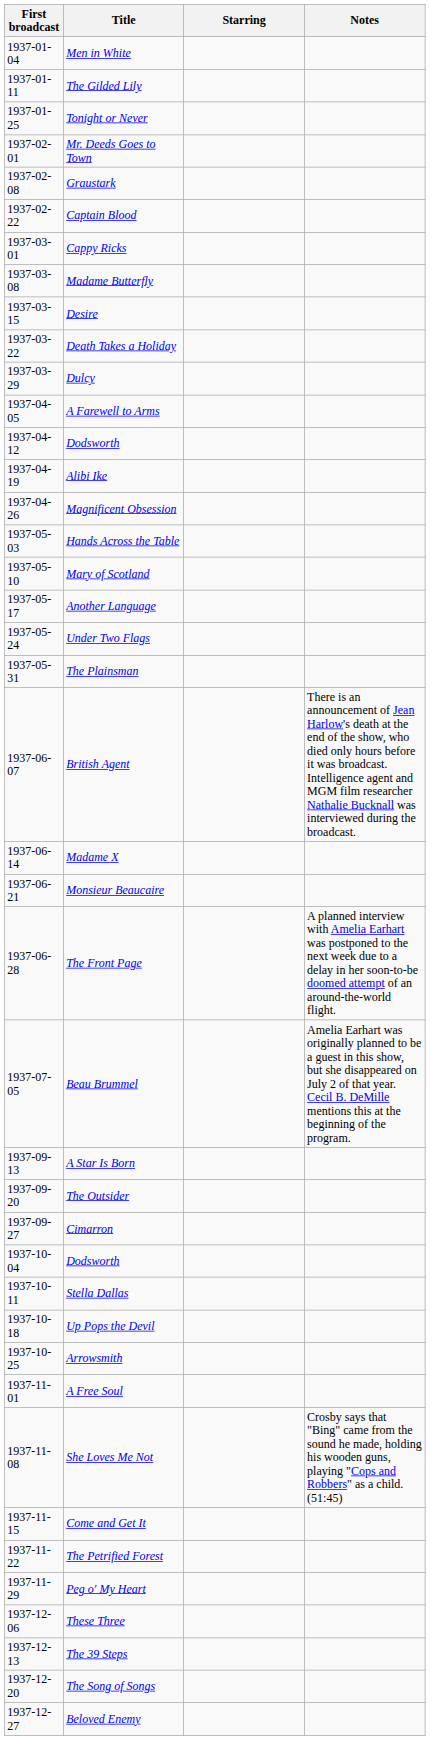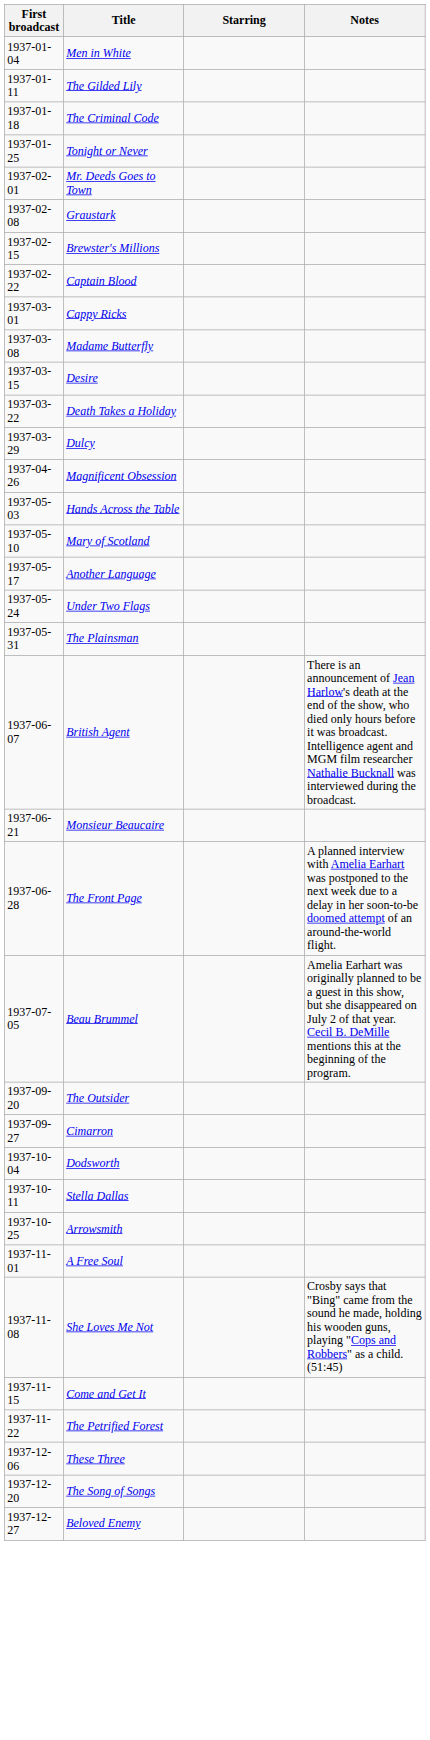 <table class="wikitable sortable plainrowheaders" width=90%>
 <tr>
 <th width=5% scope="col">First broadcast</th>
 <th width=25% scope="col">Title</th>
 <th width=25% scope="col">Starring</th>
 <th width=25% scope="col">Notes</th>
 </tr>
 <tr>
 <td rowspan=>1937-01-04</td>
 <td scope="row"><em><a href='#'>Men in White</a></em></td>
 <td></td>
 <td></td>
 </tr>
 <tr>
 <td rowspan=>1937-01-11</td>
 <td scope="row"><em><a href='#'>The Gilded Lily</a></em></td>
 <td></td>
 <td></td>
 </tr>
 <tr>
+<td rowspan=>1937-01-18</td>
+<td scope="row"><em><a href='#'>The Criminal Code</a></em></td>
+<td></td>
+<td></td>
+</tr>
+<tr>
 <td rowspan=>1937-01-25</td>
 <td scope="row"><em><a href='#'>Tonight or Never</a></em></td>
 <td></td>
 <td></td>
 </tr>
 <tr>
 <td rowspan=>1937-02-01</td>
 <td scope="row"><em><a href='#'>Mr. Deeds Goes to Town</a></em></td>
 <td></td>
 <td></td>
 </tr>
 <tr>
 <td rowspan=>1937-02-08</td>
 <td scope="row"><em><a href='#'>Graustark</a></em></td>
+<td></td>
+<td></td>
+</tr>
+<tr>
+<td rowspan=>1937-02-15</td>
+<td scope="row"><em><a href='#'>Brewster's Millions</a></em></td>
 <td></td>
 <td></td>
 </tr>
 <tr>
 <td rowspan=>1937-02-22</td>
 <td scope="row"><em><a href='#'>Captain Blood</a></em></td>
 <td></td>
 <td></td>
 </tr>
 <tr>
 <td rowspan=>1937-03-01</td>
 <td scope="row"><em><a href='#'>Cappy Ricks</a></em></td>
 <td></td>
 <td></td>
 </tr>
 <tr>
 <td rowspan=>1937-03-08</td>
 <td scope="row"><em><a href='#'>Madame Butterfly</a></em></td>
 <td></td>
 <td></td>
 </tr>
 <tr>
 <td rowspan=>1937-03-15</td>
 <td scope="row"><em><a href='#'>Desire</a></em></td>
 <td></td>
 <td></td>
 </tr>
 <tr>
 <td rowspan=>1937-03-22</td>
 <td scope="row"><em><a href='#'>Death Takes a Holiday</a></em></td>
 <td></td>
 <td></td>
 </tr>
 <tr>
 <td rowspan=>1937-03-29</td>
 <td scope="row"><em><a href='#'>Dulcy</a></em></td>
-<td></td>
-<td></td>
-</tr>
-<tr>
-<td rowspan=>1937-04-05</td>
-<td scope="row"><em><a href='#'>A Farewell to Arms</a></em></td>
-<td></td>
-<td></td>
-</tr>
-<tr>
-<td rowspan=>1937-04-12</td>
-<td scope="row"><em><a href='#'>Dodsworth</a></em></td>
-<td></td>
-<td></td>
-</tr>
-<tr>
-<td rowspan=>1937-04-19</td>
-<td scope="row"><em><a href='#'>Alibi Ike</a></em></td>
 <td></td>
 <td></td>
 </tr>
 <tr>
 <td rowspan=>1937-04-26</td>
 <td scope="row"><em><a href='#'>Magnificent Obsession</a></em></td>
 <td></td>
 <td></td>
 </tr>
 <tr>
 <td rowspan=>1937-05-03</td>
 <td scope="row"><em><a href='#'>Hands Across the Table</a></em></td>
 <td></td>
 <td></td>
 </tr>
 <tr>
 <td rowspan=>1937-05-10</td>
 <td scope="row"><em><a href='#'>Mary of Scotland</a></em></td>
 <td></td>
 <td></td>
 </tr>
 <tr>
 <td rowspan=>1937-05-17</td>
 <td scope="row"><em><a href='#'>Another Language</a></em></td>
 <td></td>
 <td></td>
 </tr>
 <tr>
 <td rowspan=>1937-05-24</td>
 <td scope="row"><em><a href='#'>Under Two Flags</a></em></td>
 <td></td>
 <td></td>
 </tr>
 <tr>
 <td rowspan=>1937-05-31</td>
 <td scope="row"><em><a href='#'>The Plainsman</a></em></td>
 <td></td>
 <td></td>
 </tr>
 <tr>
 <td rowspan=>1937-06-07</td>
 <td scope="row"><em><a href='#'>British Agent</a></em></td>
 <td></td>
 <td>There is an announcement of <a href='#'>Jean Harlow</a>'s death at the end of the show, who died only hours before it was broadcast.<br>Intelligence agent and MGM film researcher <a href='#'>Nathalie Bucknall</a> was interviewed during the broadcast.</td>
 </tr>
 <tr>
-<td rowspan=>1937-06-14</td>
-<td scope="row"><em><a href='#'>Madame X</a></em></td>
-<td></td>
-<td></td>
-</tr>
-<tr>
 <td rowspan=>1937-06-21</td>
 <td scope="row"><em><a href='#'>Monsieur Beaucaire</a></em></td>
 <td></td>
 <td></td>
 </tr>
 <tr>
 <td rowspan=>1937-06-28</td>
 <td scope="row"><em><a href='#'>The Front Page</a></em></td>
 <td></td>
 <td>A planned interview with <a href='#'>Amelia Earhart</a> was postponed to the next week due to a delay in her soon-to-be <a href='#'>doomed attempt</a> of an around-the-world flight.</td>
 </tr>
 <tr>
 <td rowspan=>1937-07-05</td>
 <td scope="row"><em><a href='#'>Beau Brummel</a></em></td>
 <td></td>
 <td>Amelia Earhart was originally planned to be a guest in this show, but she disappeared on July 2 of that year. <a href='#'>Cecil B. DeMille</a> mentions this at the beginning of the program.</td>
-</tr>
-<tr>
-<td rowspan=>1937-09-13</td>
-<td scope="row"><em><a href='#'>A Star Is Born</a></em></td>
-<td></td>
-<td></td>
 </tr>
 <tr>
 <td rowspan=>1937-09-20</td>
 <td scope="row"><em><a href='#'>The Outsider</a></em></td>
 <td></td>
 <td></td>
 </tr>
 <tr>
 <td rowspan=>1937-09-27</td>
 <td scope="row"><em><a href='#'>Cimarron</a></em></td>
 <td></td>
 <td></td>
 </tr>
 <tr>
 <td rowspan=>1937-10-04</td>
 <td scope="row"><em><a href='#'>Dodsworth</a></em></td>
 <td></td>
 <td></td>
 </tr>
 <tr>
 <td rowspan=>1937-10-11</td>
 <td scope="row"><em><a href='#'>Stella Dallas</a></em></td>
-<td></td>
-<td></td>
-</tr>
-<tr>
-<td rowspan=>1937-10-18</td>
-<td scope="row"><em><a href='#'>Up Pops the Devil</a></em></td>
 <td></td>
 <td></td>
 </tr>
 <tr>
 <td rowspan=>1937-10-25</td>
 <td scope="row"><em><a href='#'>Arrowsmith</a></em></td>
 <td></td>
 <td></td>
 </tr>
 <tr>
 <td rowspan=>1937-11-01</td>
 <td scope="row"><em><a href='#'>A Free Soul</a></em></td>
 <td></td>
 <td></td>
 </tr>
 <tr>
 <td rowspan=>1937-11-08</td>
 <td scope="row"><em><a href='#'>She Loves Me Not</a></em></td>
 <td></td>
 <td>Crosby says that "Bing" came from the sound he made, holding his wooden guns, playing "<a href='#'>Cops and Robbers</a>" as a child. (51:45)</td>
 </tr>
 <tr>
 <td rowspan=>1937-11-15</td>
 <td scope="row"><em><a href='#'>Come and Get It</a></em></td>
 <td></td>
 <td></td>
 </tr>
 <tr>
 <td rowspan=>1937-11-22</td>
 <td scope="row"><em><a href='#'>The Petrified Forest</a></em></td>
 <td></td>
 <td></td>
 </tr>
 <tr>
-<td rowspan=>1937-11-29</td>
-<td scope="row"><em><a href='#'>Peg o' My Heart</a></em></td>
-<td></td>
-<td></td>
-</tr>
-<tr>
 <td rowspan=>1937-12-06</td>
 <td scope="row"><em><a href='#'>These Three</a></em></td>
-<td></td>
-<td></td>
-</tr>
-<tr>
-<td rowspan=>1937-12-13</td>
-<td scope="row"><em><a href='#'>The 39 Steps</a></em></td>
 <td></td>
 <td></td>
 </tr>
 <tr>
 <td rowspan=>1937-12-20</td>
 <td scope="row"><em><a href='#'>The Song of Songs</a></em></td>
 <td></td>
 <td></td>
 </tr>
 <tr>
 <td rowspan=>1937-12-27</td>
 <td scope="row"><em><a href='#'>Beloved Enemy</a></em></td>
 <td></td>
 <td></td>
 </tr>
 </table>
